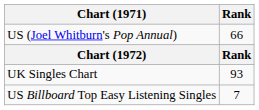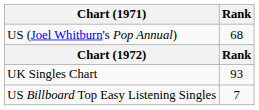 <table class="wikitable">
 <tr>
 <th align="left">Chart (1971)</th>
 <th style="text-align:center;">Rank</th>
 </tr>
 <tr>
 <td>US (<a href='#'>Joel Whitburn</a>'s <em>Pop Annual</em>)</td>
-<td style="text-align:center;">66</td>
+<td style="text-align:center;">68</td>
 </tr>
 <tr>
 <th align="left">Chart (1972)</th>
 <th style="text-align:center;">Rank</th>
 </tr>
 <tr>
 <td>UK Singles Chart</td>
 <td style="text-align:center;">93</td>
 </tr>
 <tr>
 <td align="left">US <em>Billboard</em> Top Easy Listening Singles</td>
 <td style="text-align:center;">7</td>
 </tr>
 </table>
